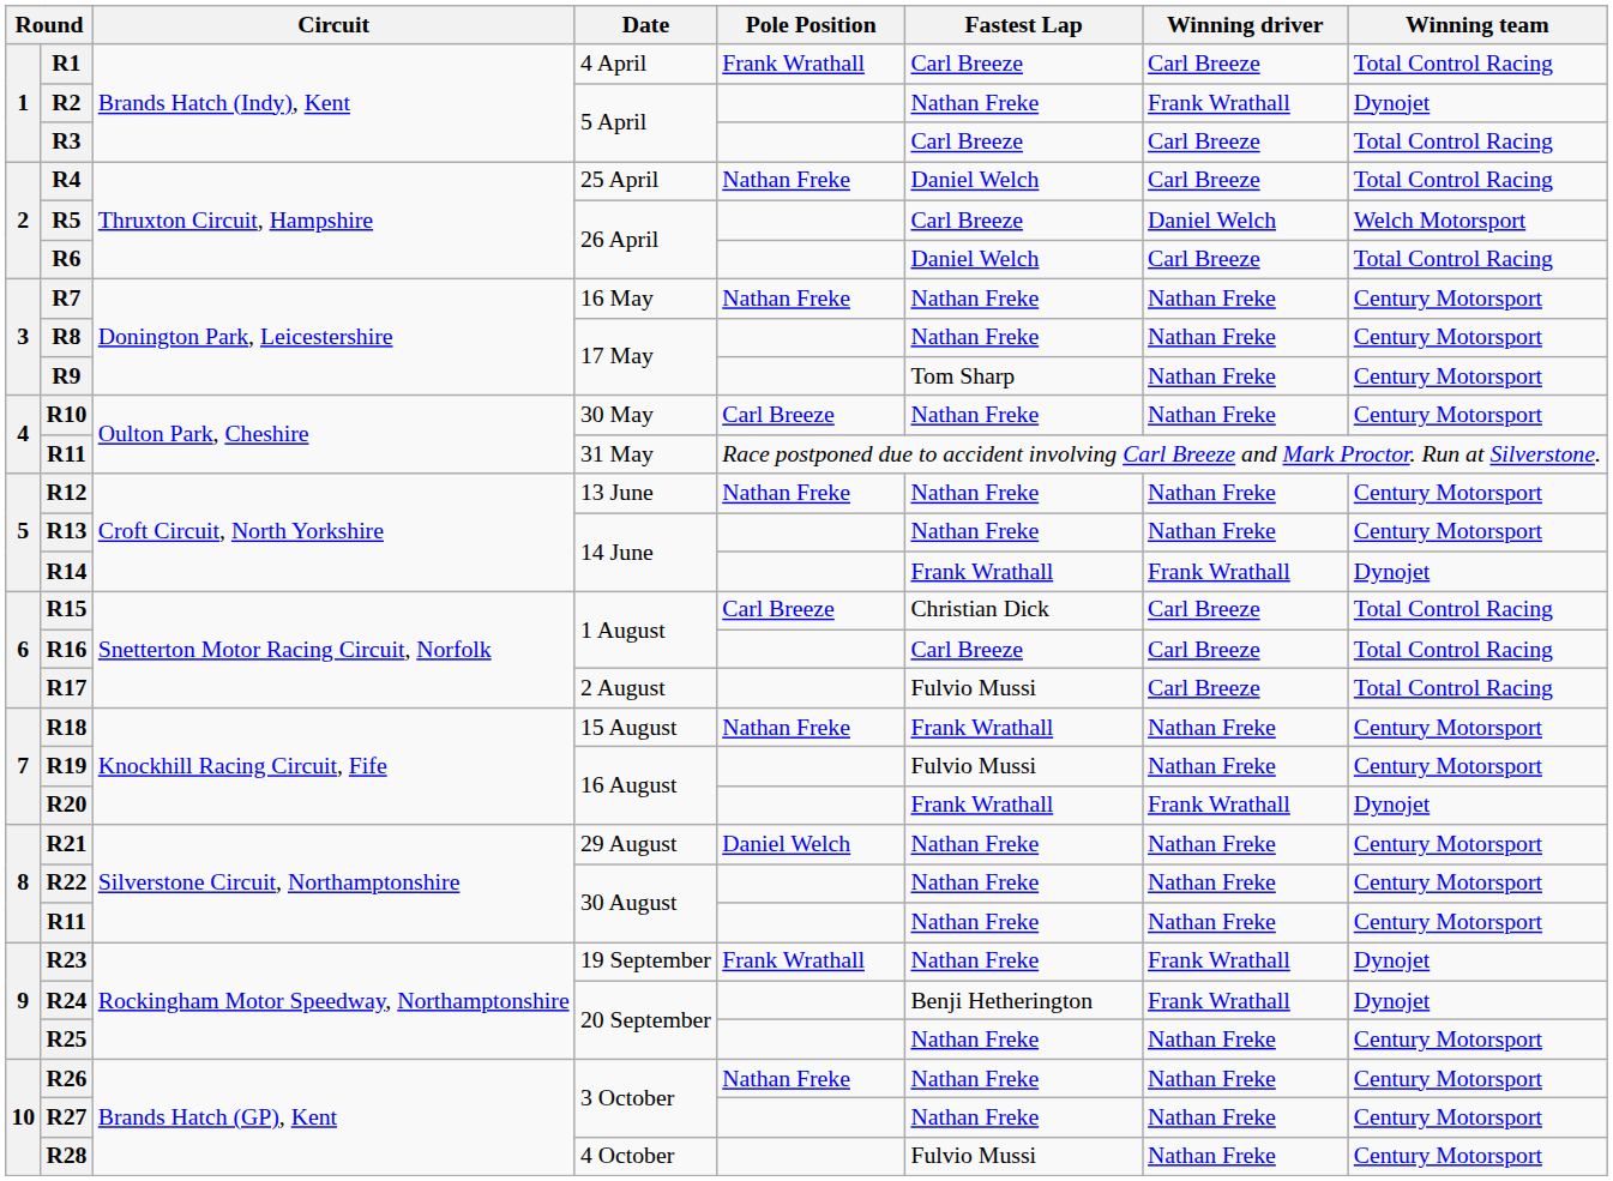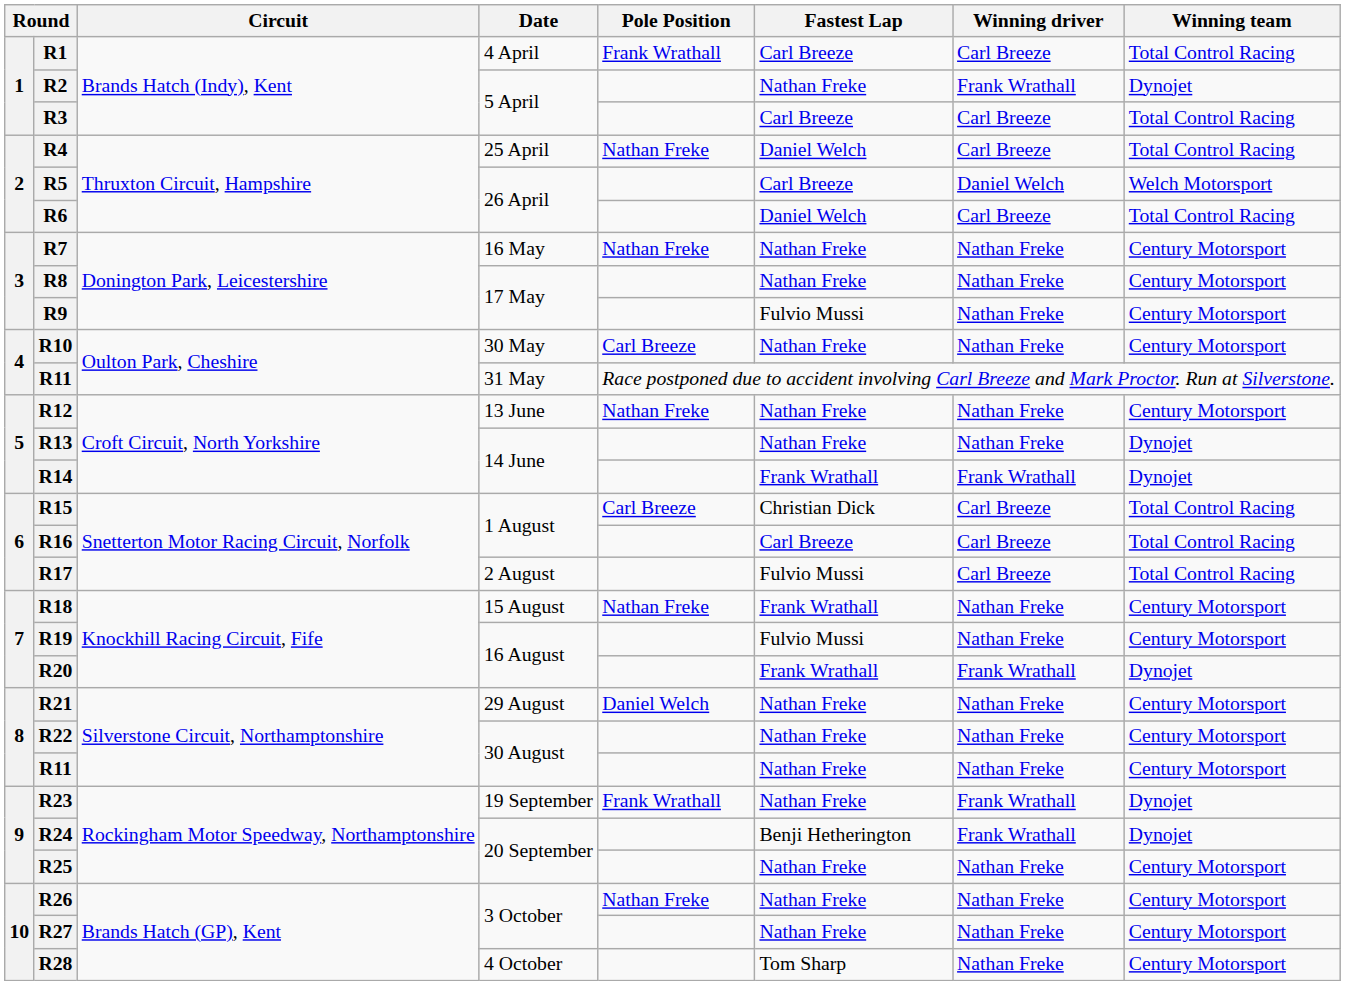 <table class="wikitable" style="font-size: 85%">
 <tr>
 <th colspan=2>Round</th>
 <th>Circuit</th>
 <th>Date</th>
 <th>Pole Position</th>
 <th>Fastest Lap</th>
 <th>Winning driver</th>
 <th>Winning team</th>
 </tr>
 <tr>
 <th rowspan=3>1</th>
 <th>R1</th>
 <td rowspan=3><a href='#'>Brands Hatch (Indy)</a>, <a href='#'>Kent</a></td>
 <td>4 April</td>
 <td> <a href='#'>Frank Wrathall</a></td>
 <td> <a href='#'>Carl Breeze</a></td>
 <td> <a href='#'>Carl Breeze</a></td>
 <td><a href='#'>Total Control Racing</a></td>
 </tr>
 <tr>
 <th>R2</th>
 <td rowspan=2>5 April</td>
 <td></td>
 <td> <a href='#'>Nathan Freke</a></td>
 <td> <a href='#'>Frank Wrathall</a></td>
 <td><a href='#'>Dynojet</a></td>
 </tr>
 <tr>
 <th>R3</th>
 <td></td>
 <td> <a href='#'>Carl Breeze</a></td>
 <td> <a href='#'>Carl Breeze</a></td>
 <td><a href='#'>Total Control Racing</a></td>
 </tr>
 <tr>
 <th rowspan=3>2</th>
 <th>R4</th>
 <td rowspan=3><a href='#'>Thruxton Circuit</a>, <a href='#'>Hampshire</a></td>
 <td>25 April</td>
 <td> <a href='#'>Nathan Freke</a></td>
 <td> <a href='#'>Daniel Welch</a></td>
 <td> <a href='#'>Carl Breeze</a></td>
 <td><a href='#'>Total Control Racing</a></td>
 </tr>
 <tr>
 <th>R5</th>
 <td rowspan=2>26 April</td>
 <td></td>
 <td> <a href='#'>Carl Breeze</a></td>
 <td> <a href='#'>Daniel Welch</a></td>
 <td><a href='#'>Welch Motorsport</a></td>
 </tr>
 <tr>
 <th>R6</th>
 <td></td>
 <td> <a href='#'>Daniel Welch</a></td>
 <td> <a href='#'>Carl Breeze</a></td>
 <td><a href='#'>Total Control Racing</a></td>
 </tr>
 <tr>
 <th rowspan=3>3</th>
 <th>R7</th>
 <td rowspan=3><a href='#'>Donington Park</a>, <a href='#'>Leicestershire</a></td>
 <td>16 May</td>
 <td> <a href='#'>Nathan Freke</a></td>
 <td> <a href='#'>Nathan Freke</a></td>
 <td> <a href='#'>Nathan Freke</a></td>
 <td><a href='#'>Century Motorsport</a></td>
 </tr>
 <tr>
 <th>R8</th>
 <td rowspan=2>17 May</td>
 <td></td>
 <td> <a href='#'>Nathan Freke</a></td>
 <td> <a href='#'>Nathan Freke</a></td>
 <td><a href='#'>Century Motorsport</a></td>
 </tr>
 <tr>
 <th>R9</th>
 <td></td>
-<td> Tom Sharp</td>
+<td> Fulvio Mussi</td>
 <td> <a href='#'>Nathan Freke</a></td>
 <td><a href='#'>Century Motorsport</a></td>
 </tr>
 <tr>
 <th rowspan=2>4</th>
 <th>R10</th>
 <td rowspan=2><a href='#'>Oulton Park</a>, <a href='#'>Cheshire</a></td>
 <td>30 May</td>
 <td> <a href='#'>Carl Breeze</a></td>
 <td> <a href='#'>Nathan Freke</a></td>
 <td> <a href='#'>Nathan Freke</a></td>
 <td><a href='#'>Century Motorsport</a></td>
 </tr>
 <tr>
 <th>R11</th>
 <td>31 May</td>
 <td colspan=4 align=center><em>Race postponed due to accident involving <a href='#'>Carl Breeze</a> and <a href='#'>Mark Proctor</a>. Run at <a href='#'>Silverstone</a>.</em></td>
 </tr>
 <tr>
 <th rowspan=3>5</th>
 <th>R12</th>
 <td rowspan=3><a href='#'>Croft Circuit</a>, <a href='#'>North Yorkshire</a></td>
 <td>13 June</td>
 <td> <a href='#'>Nathan Freke</a></td>
 <td> <a href='#'>Nathan Freke</a></td>
 <td> <a href='#'>Nathan Freke</a></td>
 <td><a href='#'>Century Motorsport</a></td>
 </tr>
 <tr>
 <th>R13</th>
 <td rowspan=2>14 June</td>
 <td></td>
 <td> <a href='#'>Nathan Freke</a></td>
 <td> <a href='#'>Nathan Freke</a></td>
-<td><a href='#'>Century Motorsport</a></td>
+<td><a href='#'>Dynojet</a></td>
 </tr>
 <tr>
 <th>R14</th>
 <td></td>
 <td> <a href='#'>Frank Wrathall</a></td>
 <td> <a href='#'>Frank Wrathall</a></td>
 <td><a href='#'>Dynojet</a></td>
 </tr>
 <tr>
 <th rowspan=3>6</th>
 <th>R15</th>
 <td rowspan=3><a href='#'>Snetterton Motor Racing Circuit</a>, <a href='#'>Norfolk</a></td>
 <td rowspan=2>1 August</td>
 <td> <a href='#'>Carl Breeze</a></td>
 <td> Christian Dick</td>
 <td> <a href='#'>Carl Breeze</a></td>
 <td><a href='#'>Total Control Racing</a></td>
 </tr>
 <tr>
 <th>R16</th>
 <td></td>
 <td> <a href='#'>Carl Breeze</a></td>
 <td> <a href='#'>Carl Breeze</a></td>
 <td><a href='#'>Total Control Racing</a></td>
 </tr>
 <tr>
 <th>R17</th>
 <td>2 August</td>
 <td></td>
 <td> Fulvio Mussi</td>
 <td> <a href='#'>Carl Breeze</a></td>
 <td><a href='#'>Total Control Racing</a></td>
 </tr>
 <tr>
 <th rowspan=3>7</th>
 <th>R18</th>
 <td rowspan=3><a href='#'>Knockhill Racing Circuit</a>, <a href='#'>Fife</a></td>
 <td>15 August</td>
 <td> <a href='#'>Nathan Freke</a></td>
 <td> <a href='#'>Frank Wrathall</a></td>
 <td> <a href='#'>Nathan Freke</a></td>
 <td><a href='#'>Century Motorsport</a></td>
 </tr>
 <tr>
 <th>R19</th>
 <td rowspan=2>16 August</td>
 <td></td>
 <td> Fulvio Mussi</td>
 <td> <a href='#'>Nathan Freke</a></td>
 <td><a href='#'>Century Motorsport</a></td>
 </tr>
 <tr>
 <th>R20</th>
 <td></td>
 <td> <a href='#'>Frank Wrathall</a></td>
 <td> <a href='#'>Frank Wrathall</a></td>
 <td><a href='#'>Dynojet</a></td>
 </tr>
 <tr>
 <th rowspan=3>8</th>
 <th>R21</th>
 <td rowspan=3><a href='#'>Silverstone Circuit</a>, <a href='#'>Northamptonshire</a></td>
 <td>29 August</td>
 <td> <a href='#'>Daniel Welch</a></td>
 <td> <a href='#'>Nathan Freke</a></td>
 <td> <a href='#'>Nathan Freke</a></td>
 <td><a href='#'>Century Motorsport</a></td>
 </tr>
 <tr>
 <th>R22</th>
 <td rowspan=2>30 August</td>
 <td></td>
 <td> <a href='#'>Nathan Freke</a></td>
 <td> <a href='#'>Nathan Freke</a></td>
 <td><a href='#'>Century Motorsport</a></td>
 </tr>
 <tr>
 <th>R11</th>
 <td></td>
 <td> <a href='#'>Nathan Freke</a></td>
 <td> <a href='#'>Nathan Freke</a></td>
 <td><a href='#'>Century Motorsport</a></td>
 </tr>
 <tr>
 <th rowspan=3>9</th>
 <th>R23</th>
 <td rowspan=3><a href='#'>Rockingham Motor Speedway</a>, <a href='#'>Northamptonshire</a></td>
 <td>19 September</td>
 <td> <a href='#'>Frank Wrathall</a></td>
 <td> <a href='#'>Nathan Freke</a></td>
 <td> <a href='#'>Frank Wrathall</a></td>
 <td><a href='#'>Dynojet</a></td>
 </tr>
 <tr>
 <th>R24</th>
 <td rowspan=2>20 September</td>
 <td></td>
 <td> Benji Hetherington</td>
 <td> <a href='#'>Frank Wrathall</a></td>
 <td><a href='#'>Dynojet</a></td>
 </tr>
 <tr>
 <th>R25</th>
 <td></td>
 <td> <a href='#'>Nathan Freke</a></td>
 <td> <a href='#'>Nathan Freke</a></td>
 <td><a href='#'>Century Motorsport</a></td>
 </tr>
 <tr>
 <th rowspan=3>10</th>
 <th>R26</th>
 <td rowspan=3><a href='#'>Brands Hatch (GP)</a>, <a href='#'>Kent</a></td>
 <td rowspan=2>3 October</td>
 <td> <a href='#'>Nathan Freke</a></td>
 <td> <a href='#'>Nathan Freke</a></td>
 <td> <a href='#'>Nathan Freke</a></td>
 <td><a href='#'>Century Motorsport</a></td>
 </tr>
 <tr>
 <th>R27</th>
 <td></td>
 <td> <a href='#'>Nathan Freke</a></td>
 <td> <a href='#'>Nathan Freke</a></td>
 <td><a href='#'>Century Motorsport</a></td>
 </tr>
 <tr>
 <th>R28</th>
 <td>4 October</td>
 <td></td>
-<td> Fulvio Mussi</td>
+<td> Tom Sharp</td>
 <td> <a href='#'>Nathan Freke</a></td>
 <td><a href='#'>Century Motorsport</a></td>
 </tr>
 </table>
